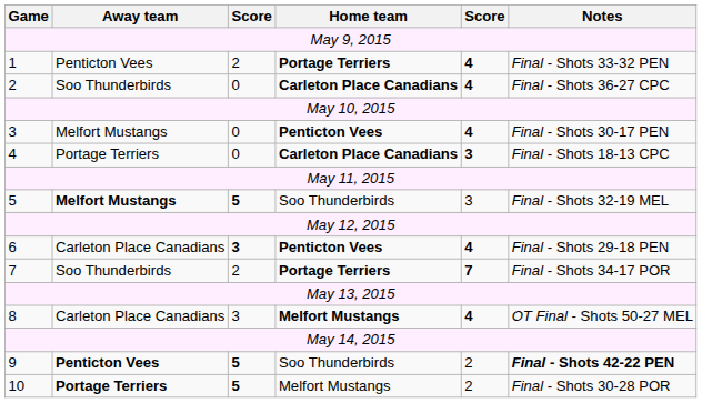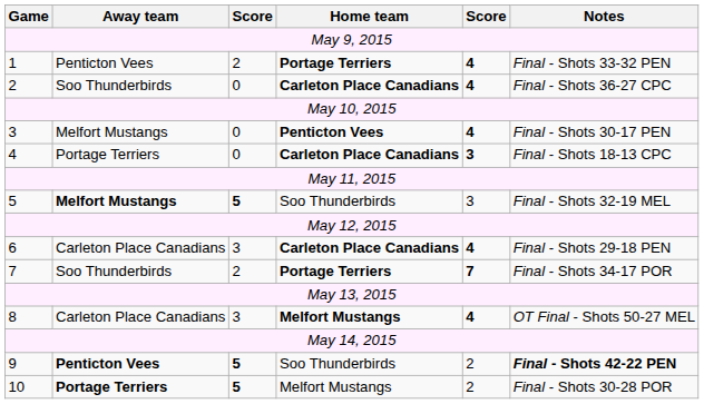 <table class="wikitable">
 <tr>
 <th>Game</th>
 <th>Away team</th>
 <th>Score</th>
 <th>Home team</th>
 <th>Score</th>
 <th>Notes</th>
 </tr>
 <tr style="text-align:center; background:#fef;">
 <td colspan="11"><em>May 9, 2015</em></td>
 </tr>
 <tr>
 <td>1</td>
 <td>Penticton Vees</td>
 <td>2</td>
 <td><strong>Portage Terriers</strong></td>
 <td><strong>4</strong></td>
 <td><em>Final</em> - Shots 33-32 PEN</td>
 </tr>
 <tr>
 <td>2</td>
 <td>Soo Thunderbirds</td>
 <td>0</td>
 <td><strong>Carleton Place Canadians</strong></td>
 <td><strong>4</strong></td>
 <td><em>Final</em> - Shots 36-27 CPC</td>
 </tr>
 <tr style="text-align:center; background:#fef;">
 <td colspan="11"><em>May 10, 2015</em></td>
 </tr>
 <tr>
 <td>3</td>
 <td>Melfort Mustangs</td>
 <td>0</td>
 <td><strong>Penticton Vees</strong></td>
 <td><strong>4</strong></td>
 <td><em>Final</em> - Shots 30-17 PEN</td>
 </tr>
 <tr>
 <td>4</td>
 <td>Portage Terriers</td>
 <td>0</td>
 <td><strong>Carleton Place Canadians</strong></td>
 <td><strong>3</strong></td>
 <td><em>Final</em> - Shots 18-13 CPC</td>
 </tr>
 <tr style="text-align:center; background:#fef;">
 <td colspan="11"><em>May 11, 2015</em></td>
 </tr>
 <tr>
 <td>5</td>
 <td><strong>Melfort Mustangs</strong></td>
 <td><strong>5</strong></td>
 <td>Soo Thunderbirds</td>
 <td>3</td>
 <td><em>Final</em> - Shots 32-19 MEL</td>
 </tr>
 <tr style="text-align:center; background:#fef;">
 <td colspan="11"><em>May 12, 2015</em></td>
 </tr>
 <tr>
 <td>6</td>
 <td>Carleton Place Canadians</td>
-<td><strong>3</strong></td>
-<td><strong>Penticton Vees</strong></td>
+<td>3</td>
+<td><strong>Carleton Place Canadians</strong></td>
 <td><strong>4</strong></td>
 <td><em>Final</em> - Shots 29-18 PEN</td>
 </tr>
 <tr>
 <td>7</td>
 <td>Soo Thunderbirds</td>
 <td>2</td>
 <td><strong>Portage Terriers</strong></td>
 <td><strong>7</strong></td>
 <td><em>Final</em> - Shots 34-17 POR</td>
 </tr>
 <tr style="text-align:center; background:#fef;">
 <td colspan="11"><em>May 13, 2015</em></td>
 </tr>
 <tr>
 <td>8</td>
 <td>Carleton Place Canadians</td>
 <td>3</td>
 <td><strong>Melfort Mustangs</strong></td>
 <td><strong>4</strong></td>
 <td><em>OT Final</em> - Shots 50-27 MEL</td>
 </tr>
 <tr style="text-align:center; background:#fef;">
 <td colspan="11"><em>May 14, 2015</em></td>
 </tr>
 <tr>
 <td>9</td>
 <td><strong>Penticton Vees</strong></td>
 <td><strong>5</strong></td>
 <td>Soo Thunderbirds</td>
 <td>2</td>
 <td><strong><em>Final</em> - Shots 42-22 PEN</strong></td>
 </tr>
 <tr>
 <td>10</td>
 <td><strong>Portage Terriers</strong></td>
 <td><strong>5</strong></td>
 <td>Melfort Mustangs</td>
 <td>2</td>
 <td><em>Final</em> - Shots 30-28 POR</td>
 </tr>
 </table>
